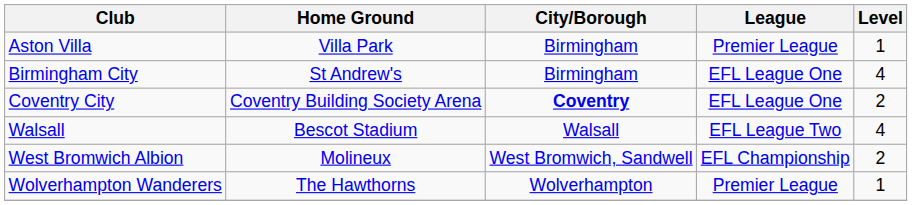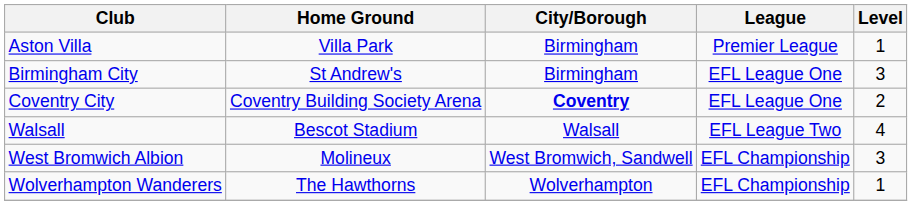 <table class="wikitable sortable" border="1" style="text-align:center;">
 <tr>
 <th>Club<br></th>
 <th>Home Ground</th>
 <th>City/Borough</th>
 <th>League</th>
 <th>Level</th>
 </tr>
 <tr>
 <td style="text-align:left;"><a href='#'>Aston Villa</a></td>
 <td><a href='#'>Villa Park</a></td>
 <td><a href='#'>Birmingham</a></td>
 <td><a href='#'>Premier League</a></td>
 <td>1</td>
 </tr>
 <tr>
 <td style="text-align:left;"><a href='#'>Birmingham City</a></td>
 <td><a href='#'>St Andrew's</a></td>
 <td><a href='#'>Birmingham</a></td>
 <td><a href='#'>EFL League One</a></td>
-<td>4</td>
+<td>3</td>
 </tr>
 <tr>
 <td style="text-align:left;"><a href='#'>Coventry City</a></td>
 <td><a href='#'>Coventry Building Society Arena</a></td>
 <td><strong><a href='#'>Coventry</a></strong></td>
 <td><a href='#'>EFL League One</a></td>
 <td>2</td>
 </tr>
 <tr>
 <td style="text-align:left;"><a href='#'>Walsall</a></td>
 <td><a href='#'>Bescot Stadium</a></td>
 <td><a href='#'>Walsall</a></td>
 <td><a href='#'>EFL League Two</a></td>
 <td>4</td>
 </tr>
 <tr>
 <td style="text-align:left;"><a href='#'>West Bromwich Albion</a></td>
 <td><a href='#'>Molineux</a></td>
 <td><a href='#'>West Bromwich, Sandwell</a></td>
 <td><a href='#'>EFL Championship</a></td>
-<td>2</td>
+<td>3</td>
 </tr>
 <tr>
 <td style="text-align:left;"><a href='#'>Wolverhampton Wanderers</a></td>
 <td><a href='#'>The Hawthorns</a></td>
 <td><a href='#'>Wolverhampton</a></td>
-<td><a href='#'>Premier League</a></td>
+<td><a href='#'>EFL Championship</a></td>
 <td>1</td>
 </tr>
 <tr>
 </tr>
 </table>
